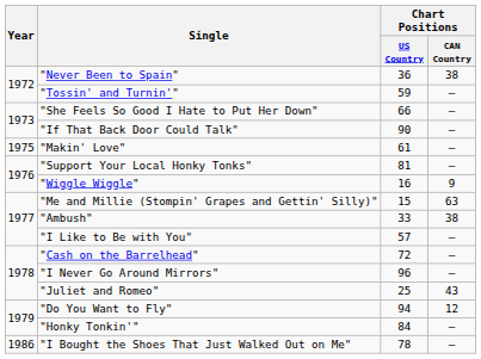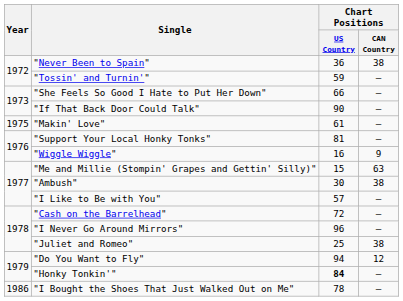 <table class="wikitable">
 <tr>
 <th rowspan="2">Year</th>
 <th rowspan="2">Single</th>
 <th colspan="2">Chart Positions</th>
 </tr>
 <tr>
 <th width="50"><small><a href='#'>US Country</a></small></th>
 <th width="50"><small>CAN Country</small></th>
 </tr>
 <tr>
 <td rowspan=2>1972</td>
 <td>"<a href='#'>Never Been to Spain</a>"</td>
 <td align=center>36</td>
 <td align=center>38</td>
 </tr>
 <tr>
 <td>"<a href='#'>Tossin' and Turnin'</a>"</td>
 <td align=center>59</td>
 <td align=center>—</td>
 </tr>
 <tr>
 <td rowspan=2>1973</td>
 <td>"She Feels So Good I Hate to Put Her Down"</td>
 <td align=center>66</td>
 <td align=center>—</td>
 </tr>
 <tr>
 <td>"If That Back Door Could Talk"</td>
 <td align=center>90</td>
 <td align=center>—</td>
 </tr>
 <tr>
 <td>1975</td>
 <td>"Makin' Love"</td>
 <td align=center>61</td>
 <td align=center>—</td>
 </tr>
 <tr>
 <td rowspan=2>1976</td>
 <td>"Support Your Local Honky Tonks"</td>
 <td align=center>81</td>
 <td align=center>—</td>
 </tr>
 <tr>
 <td>"<a href='#'>Wiggle Wiggle</a>"</td>
 <td align=center>16</td>
 <td align=center>9</td>
 </tr>
 <tr>
 <td rowspan=3>1977</td>
 <td>"Me and Millie (Stompin' Grapes and Gettin' Silly)"</td>
 <td align=center>15</td>
 <td align=center>63</td>
 </tr>
 <tr>
 <td>"Ambush"</td>
-<td align=center>33</td>
+<td align=center>30</td>
 <td align=center>38</td>
 </tr>
 <tr>
 <td>"I Like to Be with You"</td>
 <td align=center>57</td>
 <td align=center>—</td>
 </tr>
 <tr>
 <td rowspan=3>1978</td>
 <td>"<a href='#'>Cash on the Barrelhead</a>"</td>
 <td align=center>72</td>
 <td align=center>—</td>
 </tr>
 <tr>
 <td>"I Never Go Around Mirrors"</td>
 <td align=center>96</td>
 <td align=center>—</td>
 </tr>
 <tr>
 <td>"Juliet and Romeo"</td>
 <td align=center>25</td>
-<td align=center>43</td>
+<td align=center>38</td>
 </tr>
 <tr>
 <td rowspan=2>1979</td>
 <td>"Do You Want to Fly"</td>
 <td align=center>94</td>
 <td align=center>12</td>
 </tr>
 <tr>
 <td>"Honky Tonkin'"</td>
-<td align=center>84</td>
+<td align=center><strong>84</strong></td>
 <td align=center>—</td>
 </tr>
 <tr>
 <td>1986</td>
 <td>"I Bought the Shoes That Just Walked Out on Me"</td>
 <td align=center>78</td>
 <td align=center>—</td>
 </tr>
 </table>
